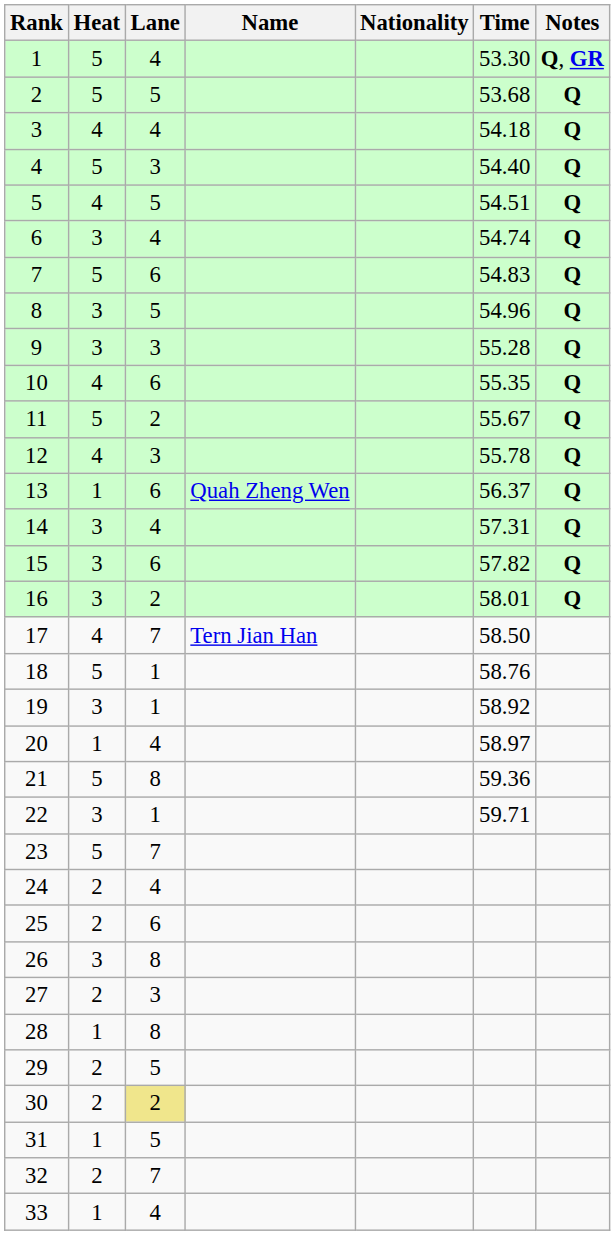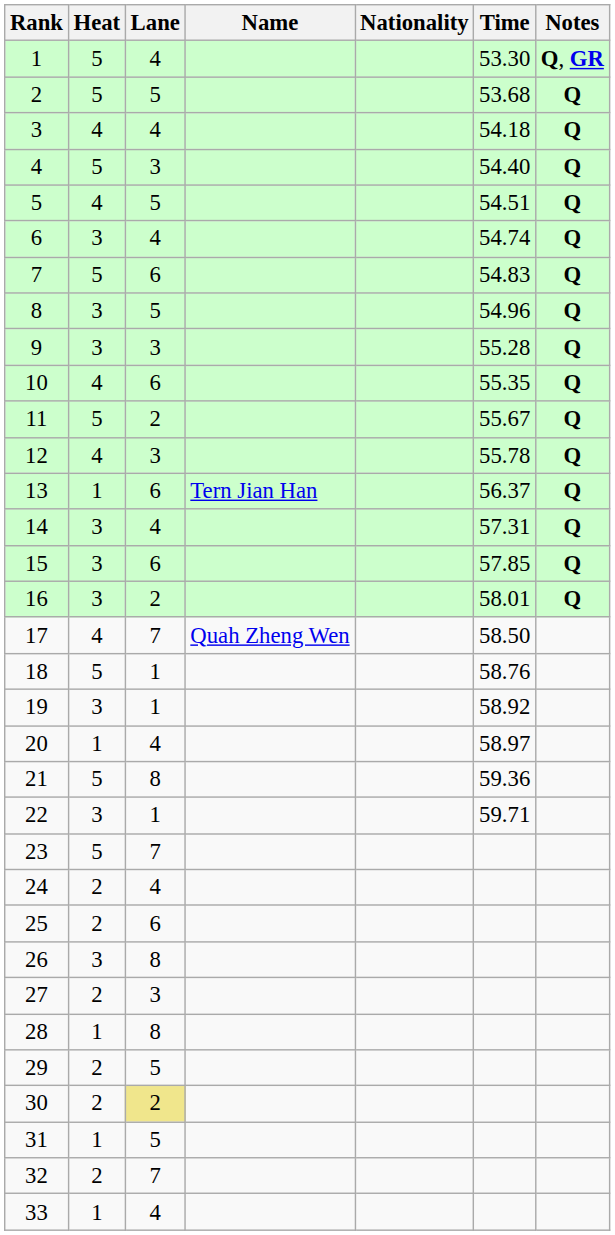 <table class="wikitable sortable" style="text-align:center">
 <tr>
 <th>Rank</th>
 <th>Heat</th>
 <th>Lane</th>
 <th>Name</th>
 <th>Nationality</th>
 <th>Time</th>
 <th>Notes</th>
 </tr>
 <tr bgcolor=ccffcc>
 <td>1</td>
 <td>5</td>
 <td>4</td>
 <td align=left></td>
 <td align=left></td>
 <td>53.30</td>
 <td><strong>Q</strong>, <strong><a href='#'>GR</a></strong></td>
 </tr>
 <tr bgcolor=ccffcc>
 <td>2</td>
 <td>5</td>
 <td>5</td>
 <td align=left></td>
 <td align=left></td>
 <td>53.68</td>
 <td><strong>Q</strong></td>
 </tr>
 <tr bgcolor=ccffcc>
 <td>3</td>
 <td>4</td>
 <td>4</td>
 <td align=left></td>
 <td align=left></td>
 <td>54.18</td>
 <td><strong>Q</strong></td>
 </tr>
 <tr bgcolor=ccffcc>
 <td>4</td>
 <td>5</td>
 <td>3</td>
 <td align=left></td>
 <td align=left></td>
 <td>54.40</td>
 <td><strong>Q</strong></td>
 </tr>
 <tr bgcolor=ccffcc>
 <td>5</td>
 <td>4</td>
 <td>5</td>
 <td align=left></td>
 <td align=left></td>
 <td>54.51</td>
 <td><strong>Q</strong></td>
 </tr>
 <tr bgcolor=ccffcc>
 <td>6</td>
 <td>3</td>
 <td>4</td>
 <td align=left></td>
 <td align=left></td>
 <td>54.74</td>
 <td><strong>Q</strong></td>
 </tr>
 <tr bgcolor=ccffcc>
 <td>7</td>
 <td>5</td>
 <td>6</td>
 <td align=left></td>
 <td align=left></td>
 <td>54.83</td>
 <td><strong>Q</strong></td>
 </tr>
 <tr bgcolor=ccffcc>
 <td>8</td>
 <td>3</td>
 <td>5</td>
 <td align=left></td>
 <td align=left></td>
 <td>54.96</td>
 <td><strong>Q</strong></td>
 </tr>
 <tr bgcolor=ccffcc>
 <td>9</td>
 <td>3</td>
 <td>3</td>
 <td align=left></td>
 <td align=left></td>
 <td>55.28</td>
 <td><strong>Q</strong></td>
 </tr>
 <tr bgcolor=ccffcc>
 <td>10</td>
 <td>4</td>
 <td>6</td>
 <td align=left></td>
 <td align=left></td>
 <td>55.35</td>
 <td><strong>Q</strong></td>
 </tr>
 <tr bgcolor=ccffcc>
 <td>11</td>
 <td>5</td>
 <td>2</td>
 <td align=left></td>
 <td align=left></td>
 <td>55.67</td>
 <td><strong>Q</strong></td>
 </tr>
 <tr bgcolor=ccffcc>
 <td>12</td>
 <td>4</td>
 <td>3</td>
 <td align=left></td>
 <td align=left></td>
 <td>55.78</td>
 <td><strong>Q</strong></td>
 </tr>
 <tr bgcolor=ccffcc>
 <td>13</td>
 <td>1</td>
 <td>6</td>
-<td align=left><a href='#'>Quah Zheng Wen</a></td>
+<td align=left><a href='#'>Tern Jian Han</a></td>
 <td align=left></td>
 <td>56.37</td>
 <td><strong>Q</strong></td>
 </tr>
 <tr bgcolor=ccffcc>
 <td>14</td>
 <td>3</td>
 <td>4</td>
 <td align=left></td>
 <td align=left></td>
 <td>57.31</td>
 <td><strong>Q</strong></td>
 </tr>
 <tr bgcolor=ccffcc>
 <td>15</td>
 <td>3</td>
 <td>6</td>
 <td align=left></td>
 <td align=left></td>
-<td>57.82</td>
+<td>57.85</td>
 <td><strong>Q</strong></td>
 </tr>
 <tr bgcolor=ccffcc>
 <td>16</td>
 <td>3</td>
 <td>2</td>
 <td align=left></td>
 <td align=left></td>
 <td>58.01</td>
 <td><strong>Q</strong></td>
 </tr>
 <tr>
 <td>17</td>
 <td>4</td>
 <td>7</td>
-<td align=left><a href='#'>Tern Jian Han</a></td>
+<td align=left><a href='#'>Quah Zheng Wen</a></td>
 <td align=left></td>
 <td>58.50</td>
 <td></td>
 </tr>
 <tr>
 <td>18</td>
 <td>5</td>
 <td>1</td>
 <td align=left></td>
 <td align=left></td>
 <td>58.76</td>
 <td></td>
 </tr>
 <tr>
 <td>19</td>
 <td>3</td>
 <td>1</td>
 <td align=left></td>
 <td align=left></td>
 <td>58.92</td>
 <td></td>
 </tr>
 <tr>
 <td>20</td>
 <td>1</td>
 <td>4</td>
 <td align=left></td>
 <td align=left></td>
 <td>58.97</td>
 <td></td>
 </tr>
 <tr>
 <td>21</td>
 <td>5</td>
 <td>8</td>
 <td align=left></td>
 <td align=left></td>
 <td>59.36</td>
 <td></td>
 </tr>
 <tr>
 <td>22</td>
 <td>3</td>
 <td>1</td>
 <td align=left></td>
 <td align=left></td>
 <td>59.71</td>
 <td></td>
 </tr>
 <tr>
 <td>23</td>
 <td>5</td>
 <td>7</td>
 <td align=left></td>
 <td align=left></td>
 <td></td>
 <td></td>
 </tr>
 <tr>
 <td>24</td>
 <td>2</td>
 <td>4</td>
 <td align=left></td>
 <td align=left></td>
 <td></td>
 <td></td>
 </tr>
 <tr>
 <td>25</td>
 <td>2</td>
 <td>6</td>
 <td align=left></td>
 <td align=left></td>
 <td></td>
 <td></td>
 </tr>
 <tr>
 <td>26</td>
 <td>3</td>
 <td>8</td>
 <td align=left></td>
 <td align=left></td>
 <td></td>
 <td></td>
 </tr>
 <tr>
 <td>27</td>
 <td>2</td>
 <td>3</td>
 <td align=left></td>
 <td align=left></td>
 <td></td>
 <td></td>
 </tr>
 <tr>
 <td>28</td>
 <td>1</td>
 <td>8</td>
 <td align=left></td>
 <td align=left></td>
 <td></td>
 <td></td>
 </tr>
 <tr>
 <td>29</td>
 <td>2</td>
 <td>5</td>
 <td align=left></td>
 <td align=left></td>
 <td></td>
 <td></td>
 </tr>
 <tr>
 <td>30</td>
 <td>2</td>
 <td style="background: khaki;">2</td>
 <td align=left></td>
 <td align=left></td>
 <td></td>
 <td></td>
 </tr>
 <tr>
 <td>31</td>
 <td>1</td>
 <td>5</td>
 <td align=left></td>
 <td align=left></td>
 <td></td>
 <td></td>
 </tr>
 <tr>
 <td>32</td>
 <td>2</td>
 <td>7</td>
 <td align=left></td>
 <td align=left></td>
 <td></td>
 <td></td>
 </tr>
 <tr>
 <td>33</td>
 <td>1</td>
 <td>4</td>
 <td align=left></td>
 <td align=left></td>
 <td></td>
 <td></td>
 </tr>
 </table>
